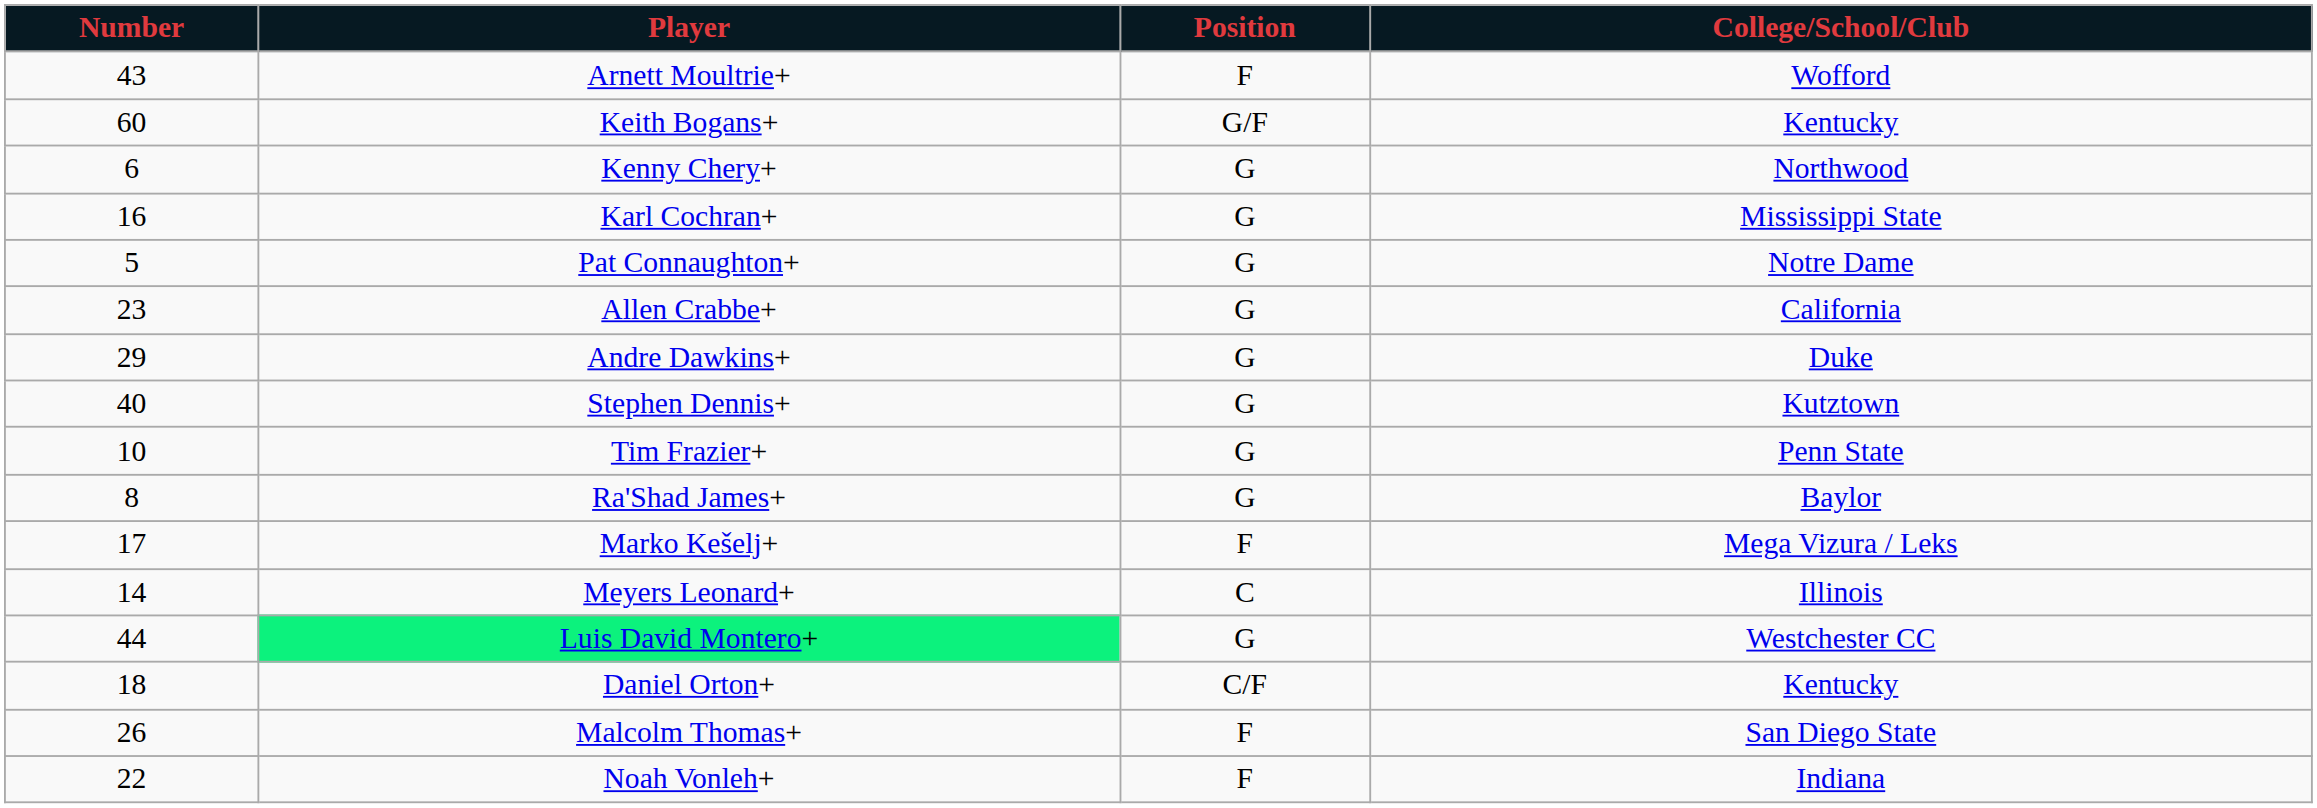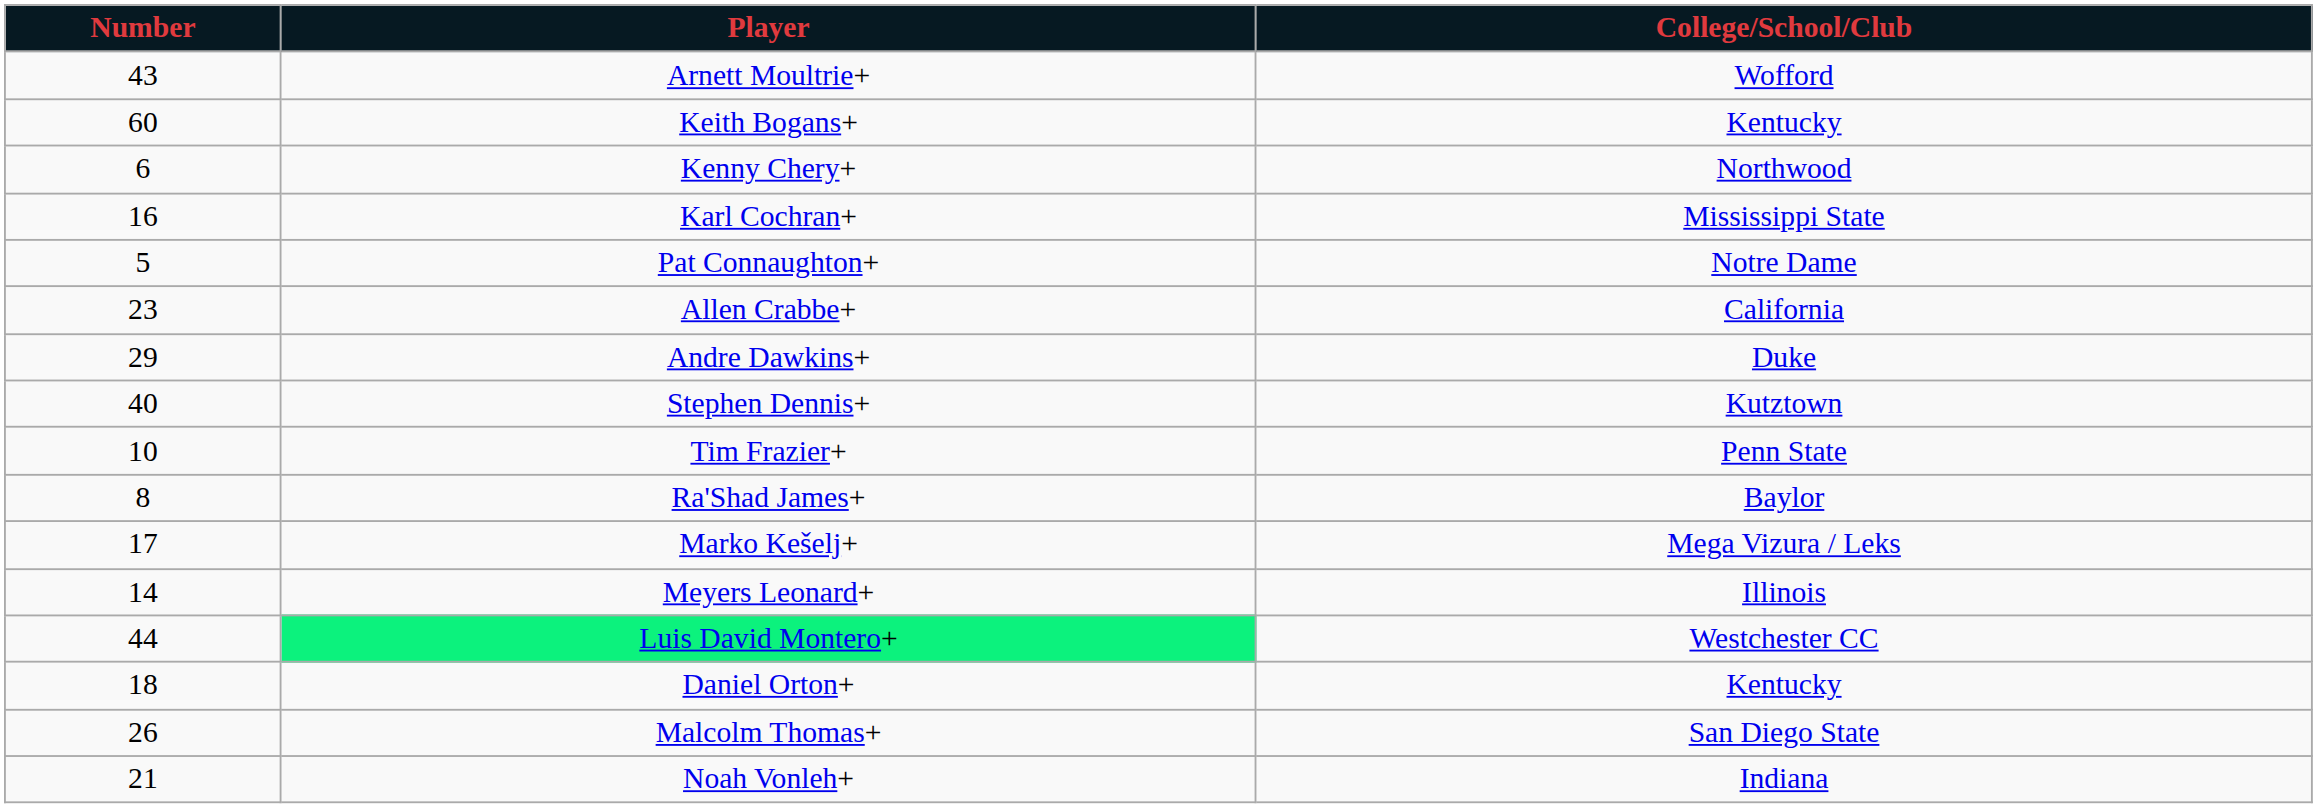 <table class="wikitable sortable sortable">
 <tr>
 <th style="background:#061922; color:#E03A3E" width="1%">Number</th>
 <th style="background:#061922; color:#E03A3E" width="5%">Player</th>
-<th style="background:#061922; color:#E03A3E" width="1%">Position</th>
 <th style="background:#061922; color:#E03A3E" width="5%">College/School/Club</th>
 </tr>
 <tr style="text-align: center">
 <td>43</td>
 <td><a href='#'>Arnett Moultrie</a>+</td>
-<td>F</td>
 <td><a href='#'>Wofford</a></td>
 </tr>
 <tr style="text-align: center">
 <td>60</td>
 <td><a href='#'>Keith Bogans</a>+</td>
-<td>G/F</td>
 <td><a href='#'>Kentucky</a></td>
 </tr>
 <tr style="text-align: center">
 <td>6</td>
 <td><a href='#'>Kenny Chery</a>+</td>
-<td>G</td>
 <td><a href='#'>Northwood</a></td>
 </tr>
 <tr style="text-align: center">
 <td>16</td>
 <td><a href='#'>Karl Cochran</a>+</td>
-<td>G</td>
 <td><a href='#'>Mississippi State</a></td>
 </tr>
 <tr style="text-align: center">
 <td>5</td>
 <td><a href='#'>Pat Connaughton</a>+</td>
-<td>G</td>
 <td><a href='#'>Notre Dame</a></td>
 </tr>
 <tr style="text-align: center">
 <td>23</td>
 <td><a href='#'>Allen Crabbe</a>+</td>
-<td>G</td>
 <td><a href='#'>California</a></td>
 </tr>
 <tr style="text-align: center">
 <td>29</td>
 <td><a href='#'>Andre Dawkins</a>+</td>
-<td>G</td>
 <td><a href='#'>Duke</a></td>
 </tr>
 <tr style="text-align: center">
 <td>40</td>
 <td><a href='#'>Stephen Dennis</a>+</td>
-<td>G</td>
 <td><a href='#'>Kutztown</a></td>
 </tr>
 <tr style="text-align: center">
 <td>10</td>
 <td><a href='#'>Tim Frazier</a>+</td>
-<td>G</td>
 <td><a href='#'>Penn State</a></td>
 </tr>
 <tr style="text-align: center">
 <td>8</td>
 <td><a href='#'>Ra'Shad James</a>+</td>
-<td>G</td>
 <td><a href='#'>Baylor</a></td>
 </tr>
 <tr style="text-align: center">
 <td>17</td>
 <td><a href='#'>Marko Kešelj</a>+</td>
-<td>F</td>
 <td><a href='#'>Mega Vizura / Leks</a></td>
 </tr>
 <tr style="text-align: center">
 <td>14</td>
 <td><a href='#'>Meyers Leonard</a>+</td>
-<td>C</td>
 <td><a href='#'>Illinois</a></td>
 </tr>
 <tr style="text-align: center">
 <td>44</td>
 <td bgcolor="#0CF27D"><a href='#'>Luis David Montero</a>+</td>
-<td>G</td>
 <td><a href='#'>Westchester CC</a></td>
 </tr>
 <tr style="text-align: center">
 <td>18</td>
 <td><a href='#'>Daniel Orton</a>+</td>
-<td>C/F</td>
 <td><a href='#'>Kentucky</a></td>
 </tr>
 <tr style="text-align: center">
 <td>26</td>
 <td><a href='#'>Malcolm Thomas</a>+</td>
-<td>F</td>
 <td><a href='#'>San Diego State</a></td>
 </tr>
 <tr style="text-align: center">
-<td>22</td>
+<td>21</td>
 <td><a href='#'>Noah Vonleh</a>+</td>
-<td>F</td>
 <td><a href='#'>Indiana</a></td>
 </tr>
 </table>
